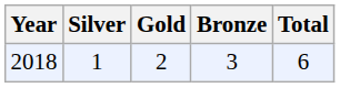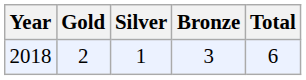 <table class="sortable wikitable" style="font-size: 90%;">
 <tr>
 <th>Year</th>
+<th>Gold</th>
 <th>Silver</th>
-<th>Gold</th>
 <th>Bronze</th>
 <th>Total</th>
 </tr>
 <tr style="background:#ECF2FF">
 <td align="center">2018</td>
+<td align="center">2</td>
 <td align="center">1</td>
-<td align="center">2</td>
 <td align="center">3</td>
 <td align="center">6</td>
 </tr>
 </table>
